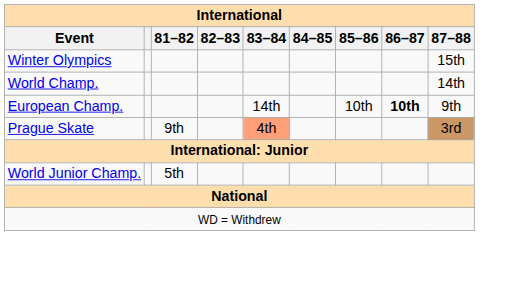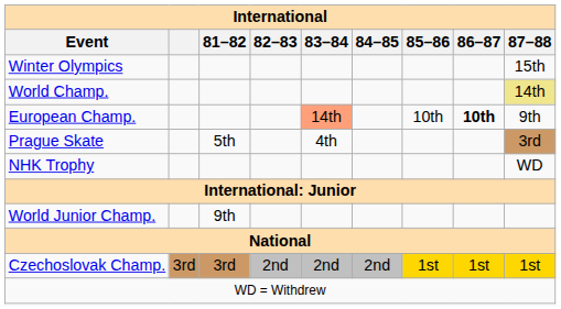 <table class="wikitable" style="text-align:center">
 <tr>
 <th style="background-color: #ffdead; " colspan=9 align=center>International</th>
 </tr>
 <tr>
 <th>Event</th>
 <th></th>
 <th>81–82</th>
 <th>82–83</th>
 <th>83–84</th>
 <th>84–85</th>
 <th>85–86</th>
 <th>86–87</th>
 <th>87–88</th>
 </tr>
 <tr>
 <td align=left><a href='#'>Winter Olympics</a></td>
 <td></td>
 <td></td>
 <td></td>
 <td></td>
 <td></td>
 <td></td>
 <td></td>
 <td>15th</td>
 </tr>
 <tr>
 <td align=left><a href='#'>World Champ.</a></td>
 <td></td>
 <td></td>
 <td></td>
 <td></td>
 <td></td>
 <td></td>
 <td></td>
-<td>14th</td>
+<td style="background: khaki;">14th</td>
 </tr>
 <tr>
 <td align=left><a href='#'>European Champ.</a></td>
 <td></td>
 <td></td>
 <td></td>
-<td>14th</td>
+<td style="background: lightsalmon;">14th</td>
 <td></td>
 <td>10th</td>
 <td><strong>10th</strong></td>
 <td>9th</td>
 </tr>
 <tr>
 <td align=left><a href='#'>Prague Skate</a></td>
 <td></td>
-<td>9th</td>
+<td>5th</td>
 <td></td>
-<td style="background: lightsalmon;">4th</td>
+<td>4th</td>
 <td></td>
 <td></td>
 <td></td>
 <td bgcolor=cc9966>3rd</td>
+</tr>
+<tr>
+<td align=left><a href='#'>NHK Trophy</a></td>
+<td></td>
+<td></td>
+<td></td>
+<td></td>
+<td></td>
+<td></td>
+<td></td>
+<td>WD</td>
 </tr>
 <tr>
 <th style="background-color: #ffdead; " colspan=9 align=center>International: Junior</th>
 </tr>
 <tr>
 <td align=left><a href='#'>World Junior Champ.</a></td>
 <td></td>
-<td>5th</td>
+<td>9th</td>
 <td></td>
 <td></td>
 <td></td>
 <td></td>
 <td></td>
 <td></td>
 </tr>
 <tr>
 <th style="background-color: #ffdead; " colspan=9 align=center>National</th>
 </tr>
 <tr>
+<td align=left><a href='#'>Czechoslovak Champ.</a></td>
+<td bgcolor=cc9966>3rd</td>
+<td bgcolor=cc9966>3rd</td>
+<td bgcolor=silver>2nd</td>
+<td bgcolor=silver>2nd</td>
+<td bgcolor=silver>2nd</td>
+<td bgcolor=gold>1st</td>
+<td bgcolor=gold>1st</td>
+<td bgcolor=gold>1st</td>
+</tr>
+<tr>
 <td colspan=9 align=center><small> WD = Withdrew </small></td>
 </tr>
 </table>
